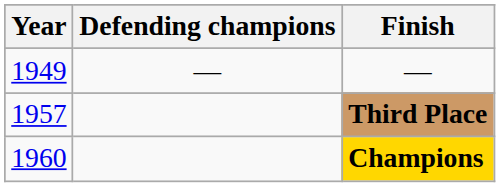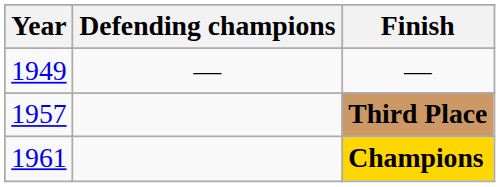 <table class="wikitable">
 <tr>
 <th>Year</th>
 <th>Defending champions</th>
 <th>Finish</th>
 </tr>
 <tr>
 <td><a href='#'>1949</a></td>
 <td align=center>—</td>
 <td align=center>—</td>
 </tr>
 <tr>
 <td><a href='#'>1957</a></td>
 <td></td>
 <td bgcolor=#CC9966><strong>Third Place</strong></td>
 </tr>
 <tr>
-<td><a href='#'>1960</a></td>
+<td><a href='#'>1961</a></td>
 <td></td>
 <td bgcolor=gold><strong>Champions</strong></td>
 </tr>
 </table>
